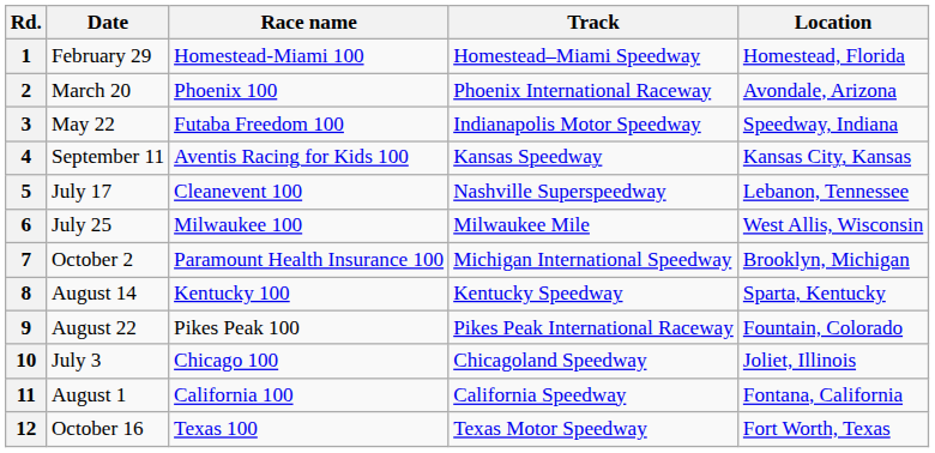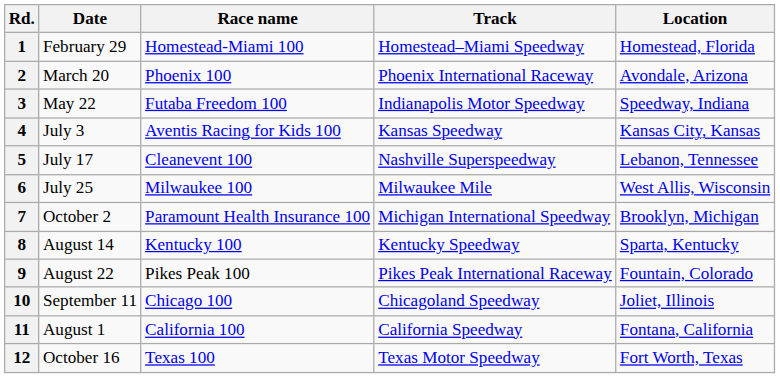 <table class="wikitable" style="font-size: 85%">
 <tr>
 <th>Rd.</th>
 <th>Date</th>
 <th>Race name</th>
 <th>Track</th>
 <th>Location</th>
 </tr>
 <tr>
 <th>1</th>
 <td>February 29</td>
 <td><a href='#'>Homestead-Miami 100</a></td>
 <td><a href='#'>Homestead–Miami Speedway</a></td>
 <td><a href='#'>Homestead, Florida</a></td>
 </tr>
 <tr>
 <th>2</th>
 <td>March 20</td>
 <td><a href='#'>Phoenix 100</a></td>
 <td><a href='#'>Phoenix International Raceway</a></td>
 <td><a href='#'>Avondale, Arizona</a></td>
 </tr>
 <tr>
 <th>3</th>
 <td>May 22</td>
 <td><a href='#'>Futaba Freedom 100</a></td>
 <td><a href='#'>Indianapolis Motor Speedway</a></td>
 <td><a href='#'>Speedway, Indiana</a></td>
 </tr>
 <tr>
 <th>4</th>
-<td>September 11</td>
+<td>July 3</td>
 <td><a href='#'>Aventis Racing for Kids 100</a></td>
 <td><a href='#'>Kansas Speedway</a></td>
 <td><a href='#'>Kansas City, Kansas</a></td>
 </tr>
 <tr>
 <th>5</th>
 <td>July 17</td>
 <td><a href='#'>Cleanevent 100</a></td>
 <td><a href='#'>Nashville Superspeedway</a></td>
 <td><a href='#'>Lebanon, Tennessee</a></td>
 </tr>
 <tr>
 <th>6</th>
 <td>July 25</td>
 <td><a href='#'>Milwaukee 100</a></td>
 <td><a href='#'>Milwaukee Mile</a></td>
 <td><a href='#'>West Allis, Wisconsin</a></td>
 </tr>
 <tr>
 <th>7</th>
 <td>October 2</td>
 <td><a href='#'>Paramount Health Insurance 100</a></td>
 <td><a href='#'>Michigan International Speedway</a></td>
 <td><a href='#'>Brooklyn, Michigan</a></td>
 </tr>
 <tr>
 <th>8</th>
 <td>August 14</td>
 <td><a href='#'>Kentucky 100</a></td>
 <td><a href='#'>Kentucky Speedway</a></td>
 <td><a href='#'>Sparta, Kentucky</a></td>
 </tr>
 <tr>
 <th>9</th>
 <td>August 22</td>
 <td>Pikes Peak 100</td>
 <td><a href='#'>Pikes Peak International Raceway</a></td>
 <td><a href='#'>Fountain, Colorado</a></td>
 </tr>
 <tr>
 <th>10</th>
-<td>July 3</td>
+<td>September 11</td>
 <td><a href='#'>Chicago 100</a></td>
 <td><a href='#'>Chicagoland Speedway</a></td>
 <td><a href='#'>Joliet, Illinois</a></td>
 </tr>
 <tr>
 <th>11</th>
 <td>August 1</td>
 <td><a href='#'>California 100</a></td>
 <td><a href='#'>California Speedway</a></td>
 <td><a href='#'>Fontana, California</a></td>
 </tr>
 <tr>
 <th>12</th>
 <td>October 16</td>
 <td><a href='#'>Texas 100</a></td>
 <td><a href='#'>Texas Motor Speedway</a></td>
 <td><a href='#'>Fort Worth, Texas</a></td>
 </tr>
 </table>
